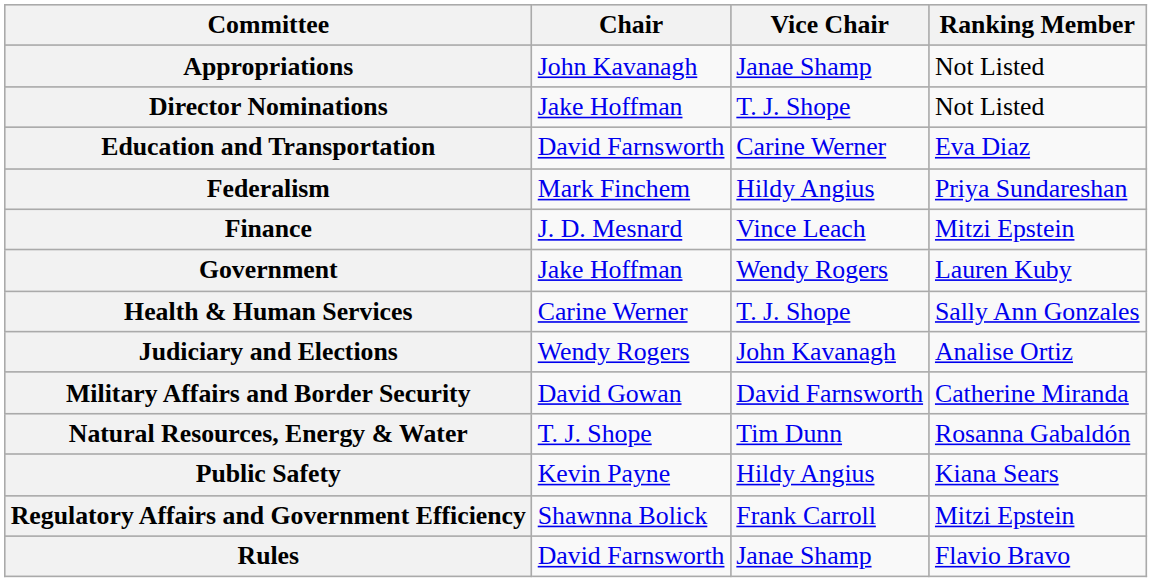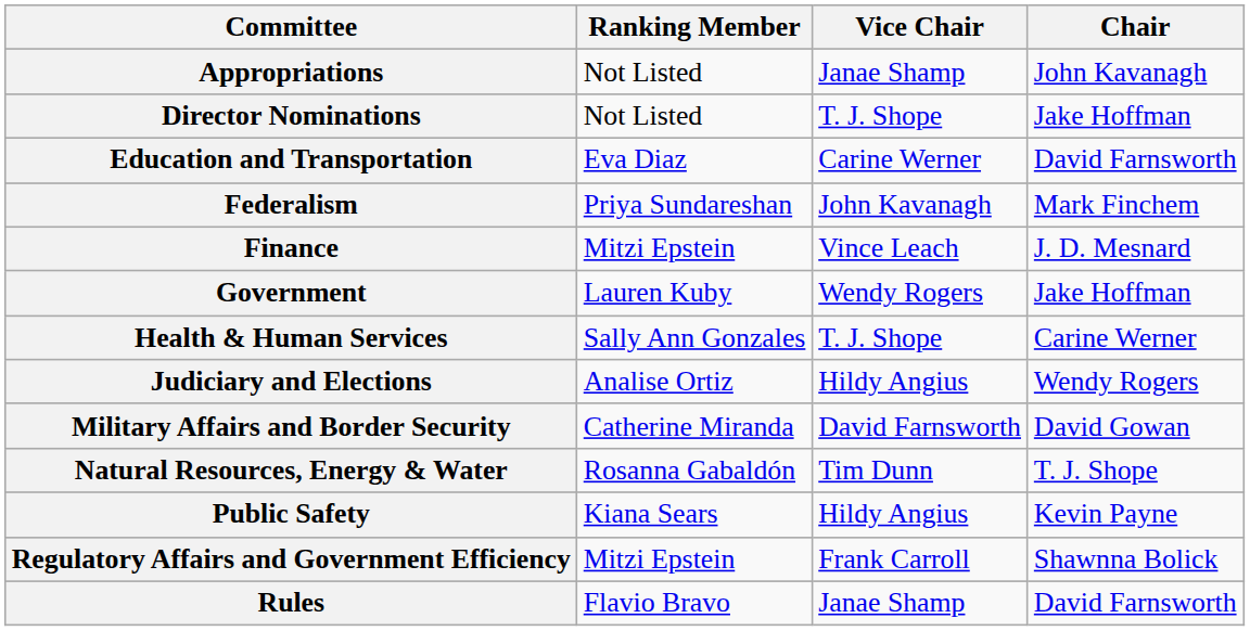 <table class="wikitable plainrowheaders">
 <tr>
 <th>Committee</th>
+<th>Ranking Member</th>
+<th>Vice Chair</th>
 <th>Chair</th>
-<th>Vice Chair</th>
-<th>Ranking Member</th>
 </tr>
 <tr>
 <th>Appropriations</th>
+<td>Not Listed</td>
+<td><a href='#'>Janae Shamp</a></td>
 <td><a href='#'>John Kavanagh</a></td>
-<td><a href='#'>Janae Shamp</a></td>
-<td>Not Listed</td>
 </tr>
 <tr>
 <th>Director Nominations</th>
+<td>Not Listed</td>
+<td><a href='#'>T. J. Shope</a></td>
 <td><a href='#'>Jake Hoffman</a></td>
-<td><a href='#'>T. J. Shope</a></td>
-<td>Not Listed</td>
 </tr>
 <tr>
 <th>Education and Transportation</th>
+<td><a href='#'>Eva Diaz</a></td>
+<td><a href='#'>Carine Werner</a></td>
 <td><a href='#'>David Farnsworth</a></td>
-<td><a href='#'>Carine Werner</a></td>
-<td><a href='#'>Eva Diaz</a></td>
 </tr>
 <tr>
 <th>Federalism</th>
+<td><a href='#'>Priya Sundareshan</a></td>
+<td><a href='#'>John Kavanagh</a></td>
 <td><a href='#'>Mark Finchem</a></td>
-<td><a href='#'>Hildy Angius</a></td>
-<td><a href='#'>Priya Sundareshan</a></td>
 </tr>
 <tr>
 <th>Finance</th>
+<td><a href='#'>Mitzi Epstein</a></td>
+<td><a href='#'>Vince Leach</a></td>
 <td><a href='#'>J. D. Mesnard</a></td>
-<td><a href='#'>Vince Leach</a></td>
-<td><a href='#'>Mitzi Epstein</a></td>
 </tr>
 <tr>
 <th>Government</th>
+<td><a href='#'>Lauren Kuby</a></td>
+<td><a href='#'>Wendy Rogers</a></td>
 <td><a href='#'>Jake Hoffman</a></td>
-<td><a href='#'>Wendy Rogers</a></td>
-<td><a href='#'>Lauren Kuby</a></td>
 </tr>
 <tr>
 <th>Health & Human Services</th>
+<td><a href='#'>Sally Ann Gonzales</a></td>
+<td><a href='#'>T. J. Shope</a></td>
 <td><a href='#'>Carine Werner</a></td>
-<td><a href='#'>T. J. Shope</a></td>
-<td><a href='#'>Sally Ann Gonzales</a></td>
 </tr>
 <tr>
 <th>Judiciary and Elections</th>
+<td><a href='#'>Analise Ortiz</a></td>
+<td><a href='#'>Hildy Angius</a></td>
 <td><a href='#'>Wendy Rogers</a></td>
-<td><a href='#'>John Kavanagh</a></td>
-<td><a href='#'>Analise Ortiz</a></td>
 </tr>
 <tr>
 <th>Military Affairs and Border Security</th>
+<td><a href='#'>Catherine Miranda</a></td>
+<td><a href='#'>David Farnsworth</a></td>
 <td><a href='#'>David Gowan</a></td>
-<td><a href='#'>David Farnsworth</a></td>
-<td><a href='#'>Catherine Miranda</a></td>
 </tr>
 <tr>
 <th>Natural Resources, Energy & Water</th>
+<td><a href='#'>Rosanna Gabaldón</a></td>
+<td><a href='#'>Tim Dunn</a></td>
 <td><a href='#'>T. J. Shope</a></td>
-<td><a href='#'>Tim Dunn</a></td>
-<td><a href='#'>Rosanna Gabaldón</a></td>
 </tr>
 <tr>
 <th>Public Safety</th>
+<td><a href='#'>Kiana Sears</a></td>
+<td><a href='#'>Hildy Angius</a></td>
 <td><a href='#'>Kevin Payne</a></td>
-<td><a href='#'>Hildy Angius</a></td>
-<td><a href='#'>Kiana Sears</a></td>
 </tr>
 <tr>
 <th>Regulatory Affairs and Government Efficiency</th>
+<td><a href='#'>Mitzi Epstein</a></td>
+<td><a href='#'>Frank Carroll</a></td>
 <td><a href='#'>Shawnna Bolick</a></td>
-<td><a href='#'>Frank Carroll</a></td>
-<td><a href='#'>Mitzi Epstein</a></td>
 </tr>
 <tr>
 <th>Rules</th>
+<td><a href='#'>Flavio Bravo</a></td>
+<td><a href='#'>Janae Shamp</a></td>
 <td><a href='#'>David Farnsworth</a></td>
-<td><a href='#'>Janae Shamp</a></td>
-<td><a href='#'>Flavio Bravo</a></td>
 </tr>
 </table>
